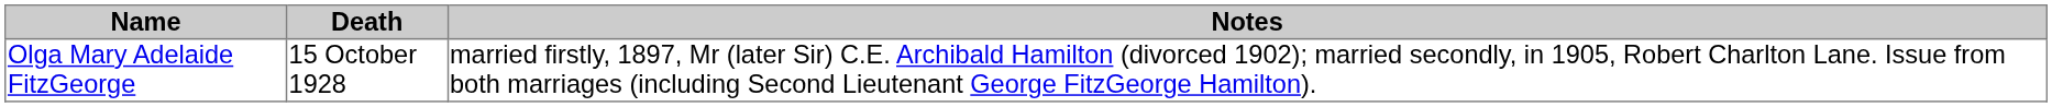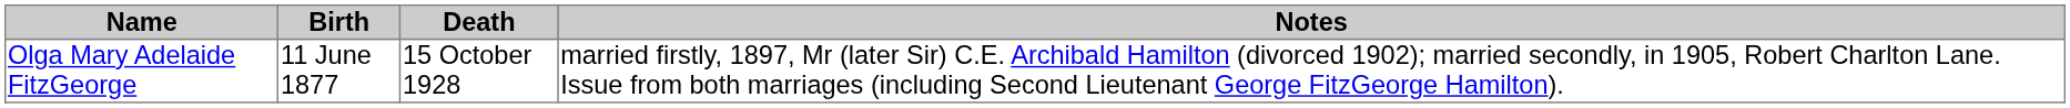 <table border=1 style="border-collapse: collapse;">
 <tr style="background:#ccc;">
 <th>Name</th>
+<th>Birth</th>
 <th>Death</th>
 <th>Notes</th>
 </tr>
 <tr>
 <td><a href='#'>Olga Mary Adelaide FitzGeorge</a></td>
+<td>11 June 1877</td>
 <td>15 October 1928</td>
 <td>married firstly, 1897, Mr (later Sir) C.E. <a href='#'>Archibald Hamilton</a> (divorced 1902); married secondly, in 1905, Robert Charlton Lane. Issue from both marriages (including Second Lieutenant <a href='#'>George FitzGeorge Hamilton</a>).</td>
 </tr>
 </table>
